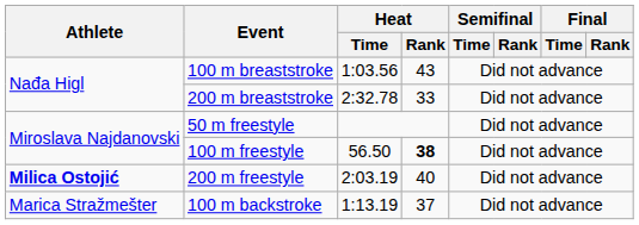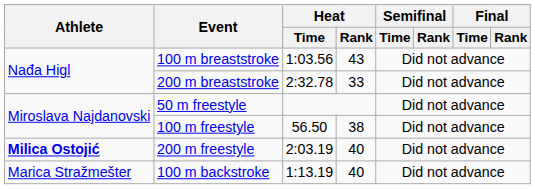 <table class=wikitable style="font-size:90%">
 <tr>
 <th rowspan="2">Athlete</th>
 <th rowspan="2">Event</th>
 <th colspan="2">Heat</th>
 <th colspan="2">Semifinal</th>
 <th colspan="2">Final</th>
 </tr>
 <tr style="font-size:95%">
 <th>Time</th>
 <th>Rank</th>
 <th>Time</th>
 <th>Rank</th>
 <th>Time</th>
 <th>Rank</th>
 </tr>
 <tr align=center>
 <td align=left rowspan=2><a href='#'>Nađa Higl</a></td>
 <td align=left><a href='#'>100 m breaststroke</a></td>
 <td>1:03.56</td>
 <td>43</td>
 <td colspan=4>Did not advance</td>
 </tr>
 <tr align=center>
 <td align=left><a href='#'>200 m breaststroke</a></td>
 <td>2:32.78</td>
 <td>33</td>
 <td colspan=4>Did not advance</td>
 </tr>
 <tr align=center>
 <td align=left rowspan=2><a href='#'>Miroslava Najdanovski</a></td>
 <td align=left><a href='#'>50 m freestyle</a></td>
 <td colspan=2></td>
 <td colspan=4>Did not advance</td>
 </tr>
 <tr align=center>
 <td align=left><a href='#'>100 m freestyle</a></td>
 <td>56.50</td>
-<td><strong>38</strong></td>
+<td>38</td>
 <td colspan=4>Did not advance</td>
 </tr>
 <tr align=center>
 <td align=left><strong><a href='#'>Milica Ostojić</a></strong></td>
 <td align=left><a href='#'>200 m freestyle</a></td>
 <td>2:03.19</td>
 <td>40</td>
 <td colspan=4>Did not advance</td>
 </tr>
 <tr align=center>
 <td align=left><a href='#'>Marica Stražmešter</a></td>
 <td align=left><a href='#'>100 m backstroke</a></td>
 <td>1:13.19</td>
-<td>37</td>
+<td>40</td>
 <td colspan=4>Did not advance</td>
 </tr>
 </table>
